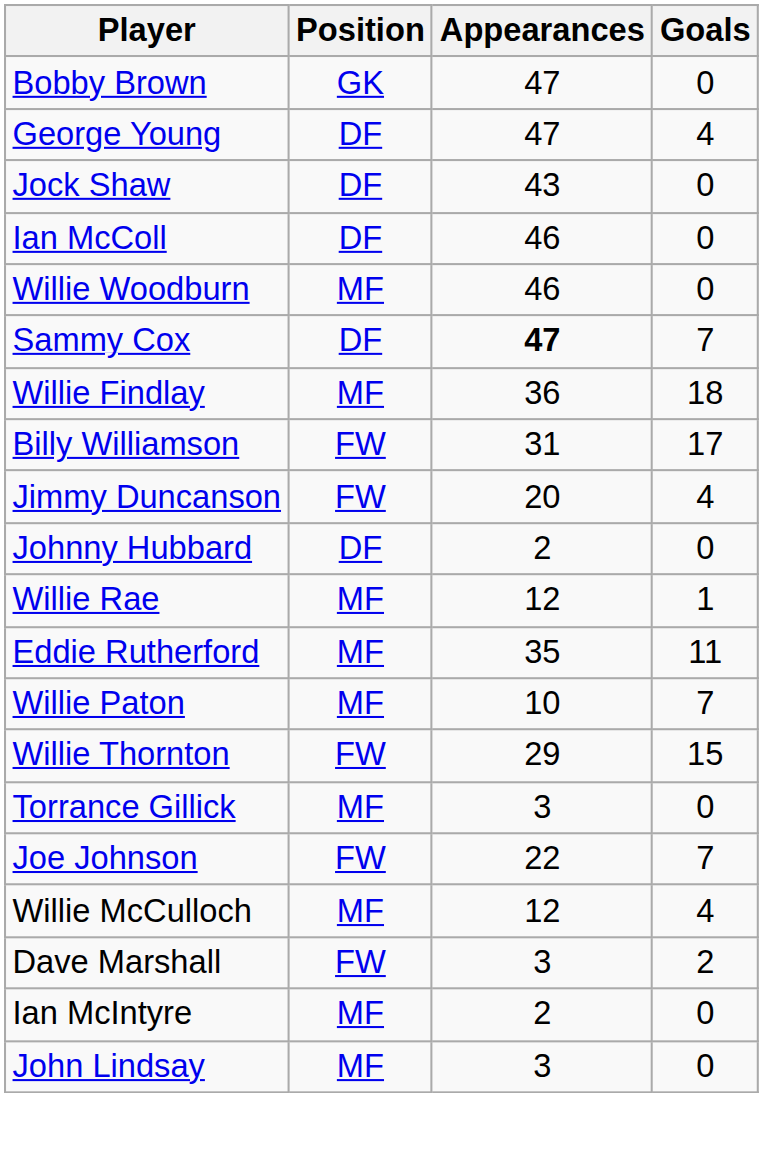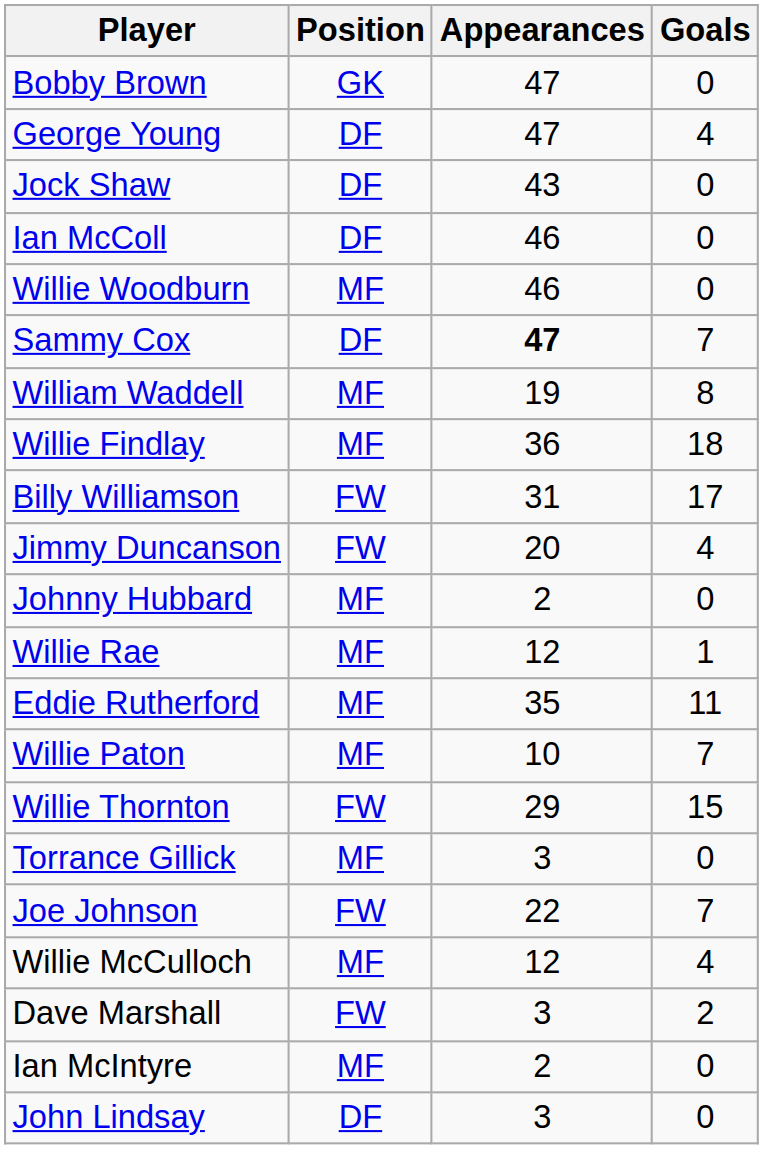 <table class="wikitable sortable" style="text-align: center;">
 <tr>
 <th>Player</th>
 <th>Position</th>
 <th>Appearances</th>
 <th>Goals</th>
 </tr>
 <tr>
 <td align="left"> <a href='#'>Bobby Brown</a></td>
 <td><a href='#'>GK</a></td>
 <td>47</td>
 <td>0</td>
 </tr>
 <tr>
 <td align="left"> <a href='#'>George Young</a></td>
 <td><a href='#'>DF</a></td>
 <td>47</td>
 <td>4</td>
 </tr>
 <tr>
 <td align="left"> <a href='#'>Jock Shaw</a></td>
 <td><a href='#'>DF</a></td>
 <td>43</td>
 <td>0</td>
 </tr>
 <tr>
 <td align="left"> <a href='#'>Ian McColl</a></td>
 <td><a href='#'>DF</a></td>
 <td>46</td>
 <td>0</td>
 </tr>
 <tr>
 <td align="left"> <a href='#'>Willie Woodburn</a></td>
 <td><a href='#'>MF</a></td>
 <td>46</td>
 <td>0</td>
 </tr>
 <tr>
 <td align="left"> <a href='#'>Sammy Cox</a></td>
 <td><a href='#'>DF</a></td>
 <td><strong>47</strong></td>
 <td>7</td>
 </tr>
 <tr>
+<td align="left"> <a href='#'>William Waddell</a></td>
+<td><a href='#'>MF</a></td>
+<td>19</td>
+<td>8</td>
+</tr>
+<tr>
 <td align="left"> <a href='#'>Willie Findlay</a></td>
 <td><a href='#'>MF</a></td>
 <td>36</td>
 <td>18</td>
 </tr>
 <tr>
 <td align="left"> <a href='#'>Billy Williamson</a></td>
 <td><a href='#'>FW</a></td>
 <td>31</td>
 <td>17</td>
 </tr>
 <tr>
 <td align="left"> <a href='#'>Jimmy Duncanson</a></td>
 <td><a href='#'>FW</a></td>
 <td>20</td>
 <td>4</td>
 </tr>
 <tr>
 <td align="left"> <a href='#'>Johnny Hubbard</a></td>
-<td><a href='#'>DF</a></td>
+<td><a href='#'>MF</a></td>
 <td>2</td>
 <td>0</td>
 </tr>
 <tr>
 <td align="left"> <a href='#'>Willie Rae</a></td>
 <td><a href='#'>MF</a></td>
 <td>12</td>
 <td>1</td>
 </tr>
 <tr>
 <td align="left"> <a href='#'>Eddie Rutherford</a></td>
 <td><a href='#'>MF</a></td>
 <td>35</td>
 <td>11</td>
 </tr>
 <tr>
 <td align="left"> <a href='#'>Willie Paton</a></td>
 <td><a href='#'>MF</a></td>
 <td>10</td>
 <td>7</td>
 </tr>
 <tr>
 <td align="left"> <a href='#'>Willie Thornton</a></td>
 <td><a href='#'>FW</a></td>
 <td>29</td>
 <td>15</td>
 </tr>
 <tr>
 <td align="left"> <a href='#'>Torrance Gillick</a></td>
 <td><a href='#'>MF</a></td>
 <td>3</td>
 <td>0</td>
 </tr>
 <tr>
 <td align="left"> <a href='#'>Joe Johnson</a></td>
 <td><a href='#'>FW</a></td>
 <td>22</td>
 <td>7</td>
 </tr>
 <tr>
 <td align="left"> Willie McCulloch</td>
 <td><a href='#'>MF</a></td>
 <td>12</td>
 <td>4</td>
 </tr>
 <tr>
 <td align="left"> Dave Marshall</td>
 <td><a href='#'>FW</a></td>
 <td>3</td>
 <td>2</td>
 </tr>
 <tr>
 <td align="left"> Ian McIntyre</td>
 <td><a href='#'>MF</a></td>
 <td>2</td>
 <td>0</td>
 </tr>
 <tr>
 <td align="left"> <a href='#'>John Lindsay</a></td>
-<td><a href='#'>MF</a></td>
+<td><a href='#'>DF</a></td>
 <td>3</td>
 <td>0</td>
 </tr>
 </table>
